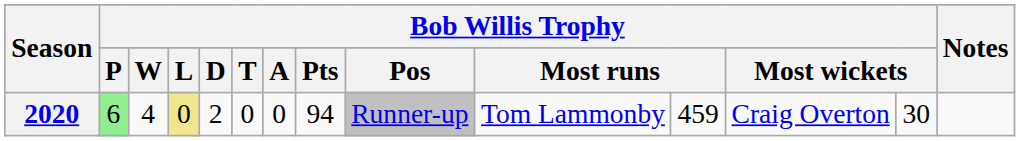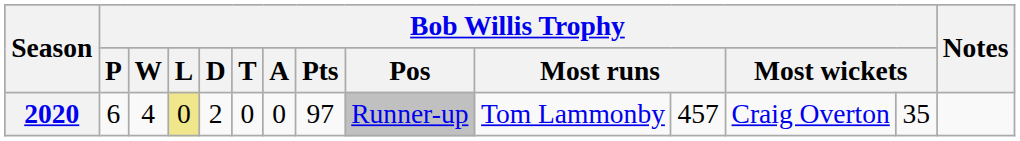 <table class="wikitable" style="text-align: center">
 <tr>
 <th rowspan=2>Season</th>
 <th colspan=12><a href='#'>Bob Willis Trophy</a></th>
 <th rowspan=2>Notes</th>
 </tr>
 <tr>
 <th>P</th>
 <th>W</th>
 <th>L</th>
 <th>D</th>
 <th>T</th>
 <th>A</th>
 <th>Pts</th>
 <th>Pos</th>
 <th colspan=2>Most runs</th>
 <th colspan=2>Most wickets</th>
 </tr>
 <tr>
 <th><a href='#'>2020</a></th>
-<td style="background: lightgreen;">6</td>
+<td>6</td>
 <td>4</td>
 <td style="background: khaki;">0</td>
 <td>2</td>
 <td>0</td>
 <td>0</td>
-<td>94</td>
+<td>97</td>
 <td bgcolor="silver"><a href='#'>Runner-up</a></td>
 <td align=left><a href='#'>Tom Lammonby</a></td>
-<td>459</td>
+<td>457</td>
 <td align=left><a href='#'>Craig Overton</a></td>
-<td>30</td>
+<td>35</td>
 <td></td>
 </tr>
 </table>
